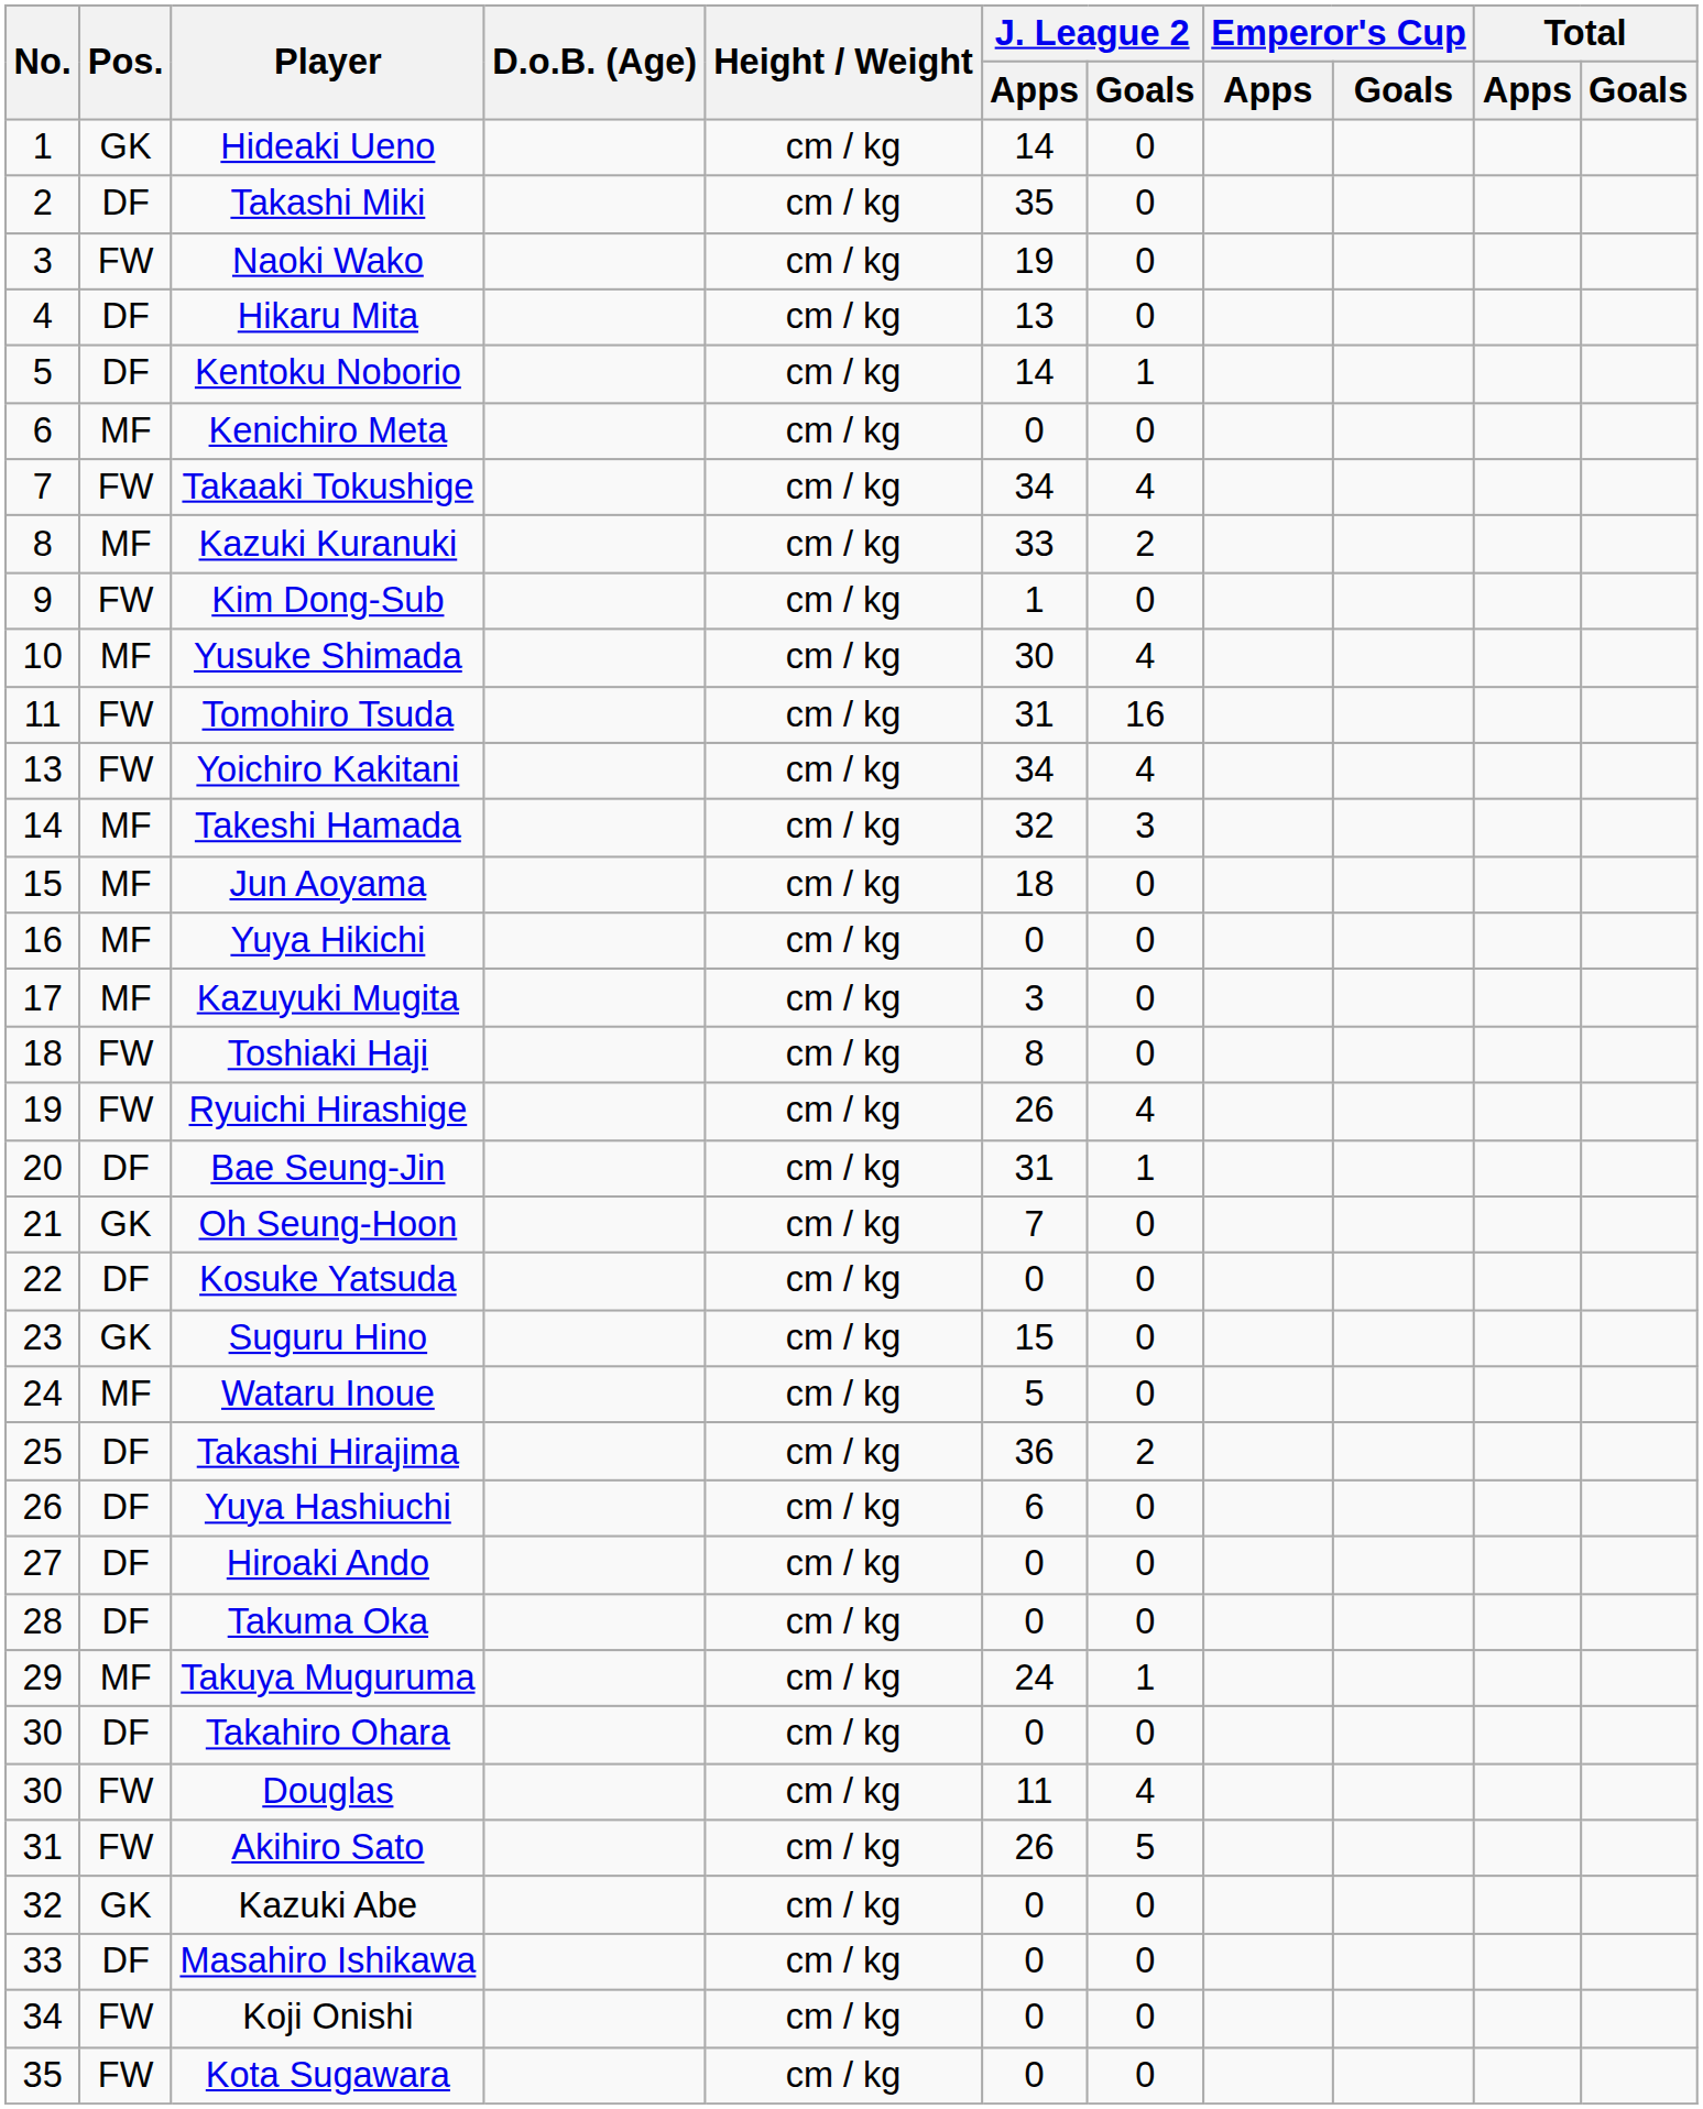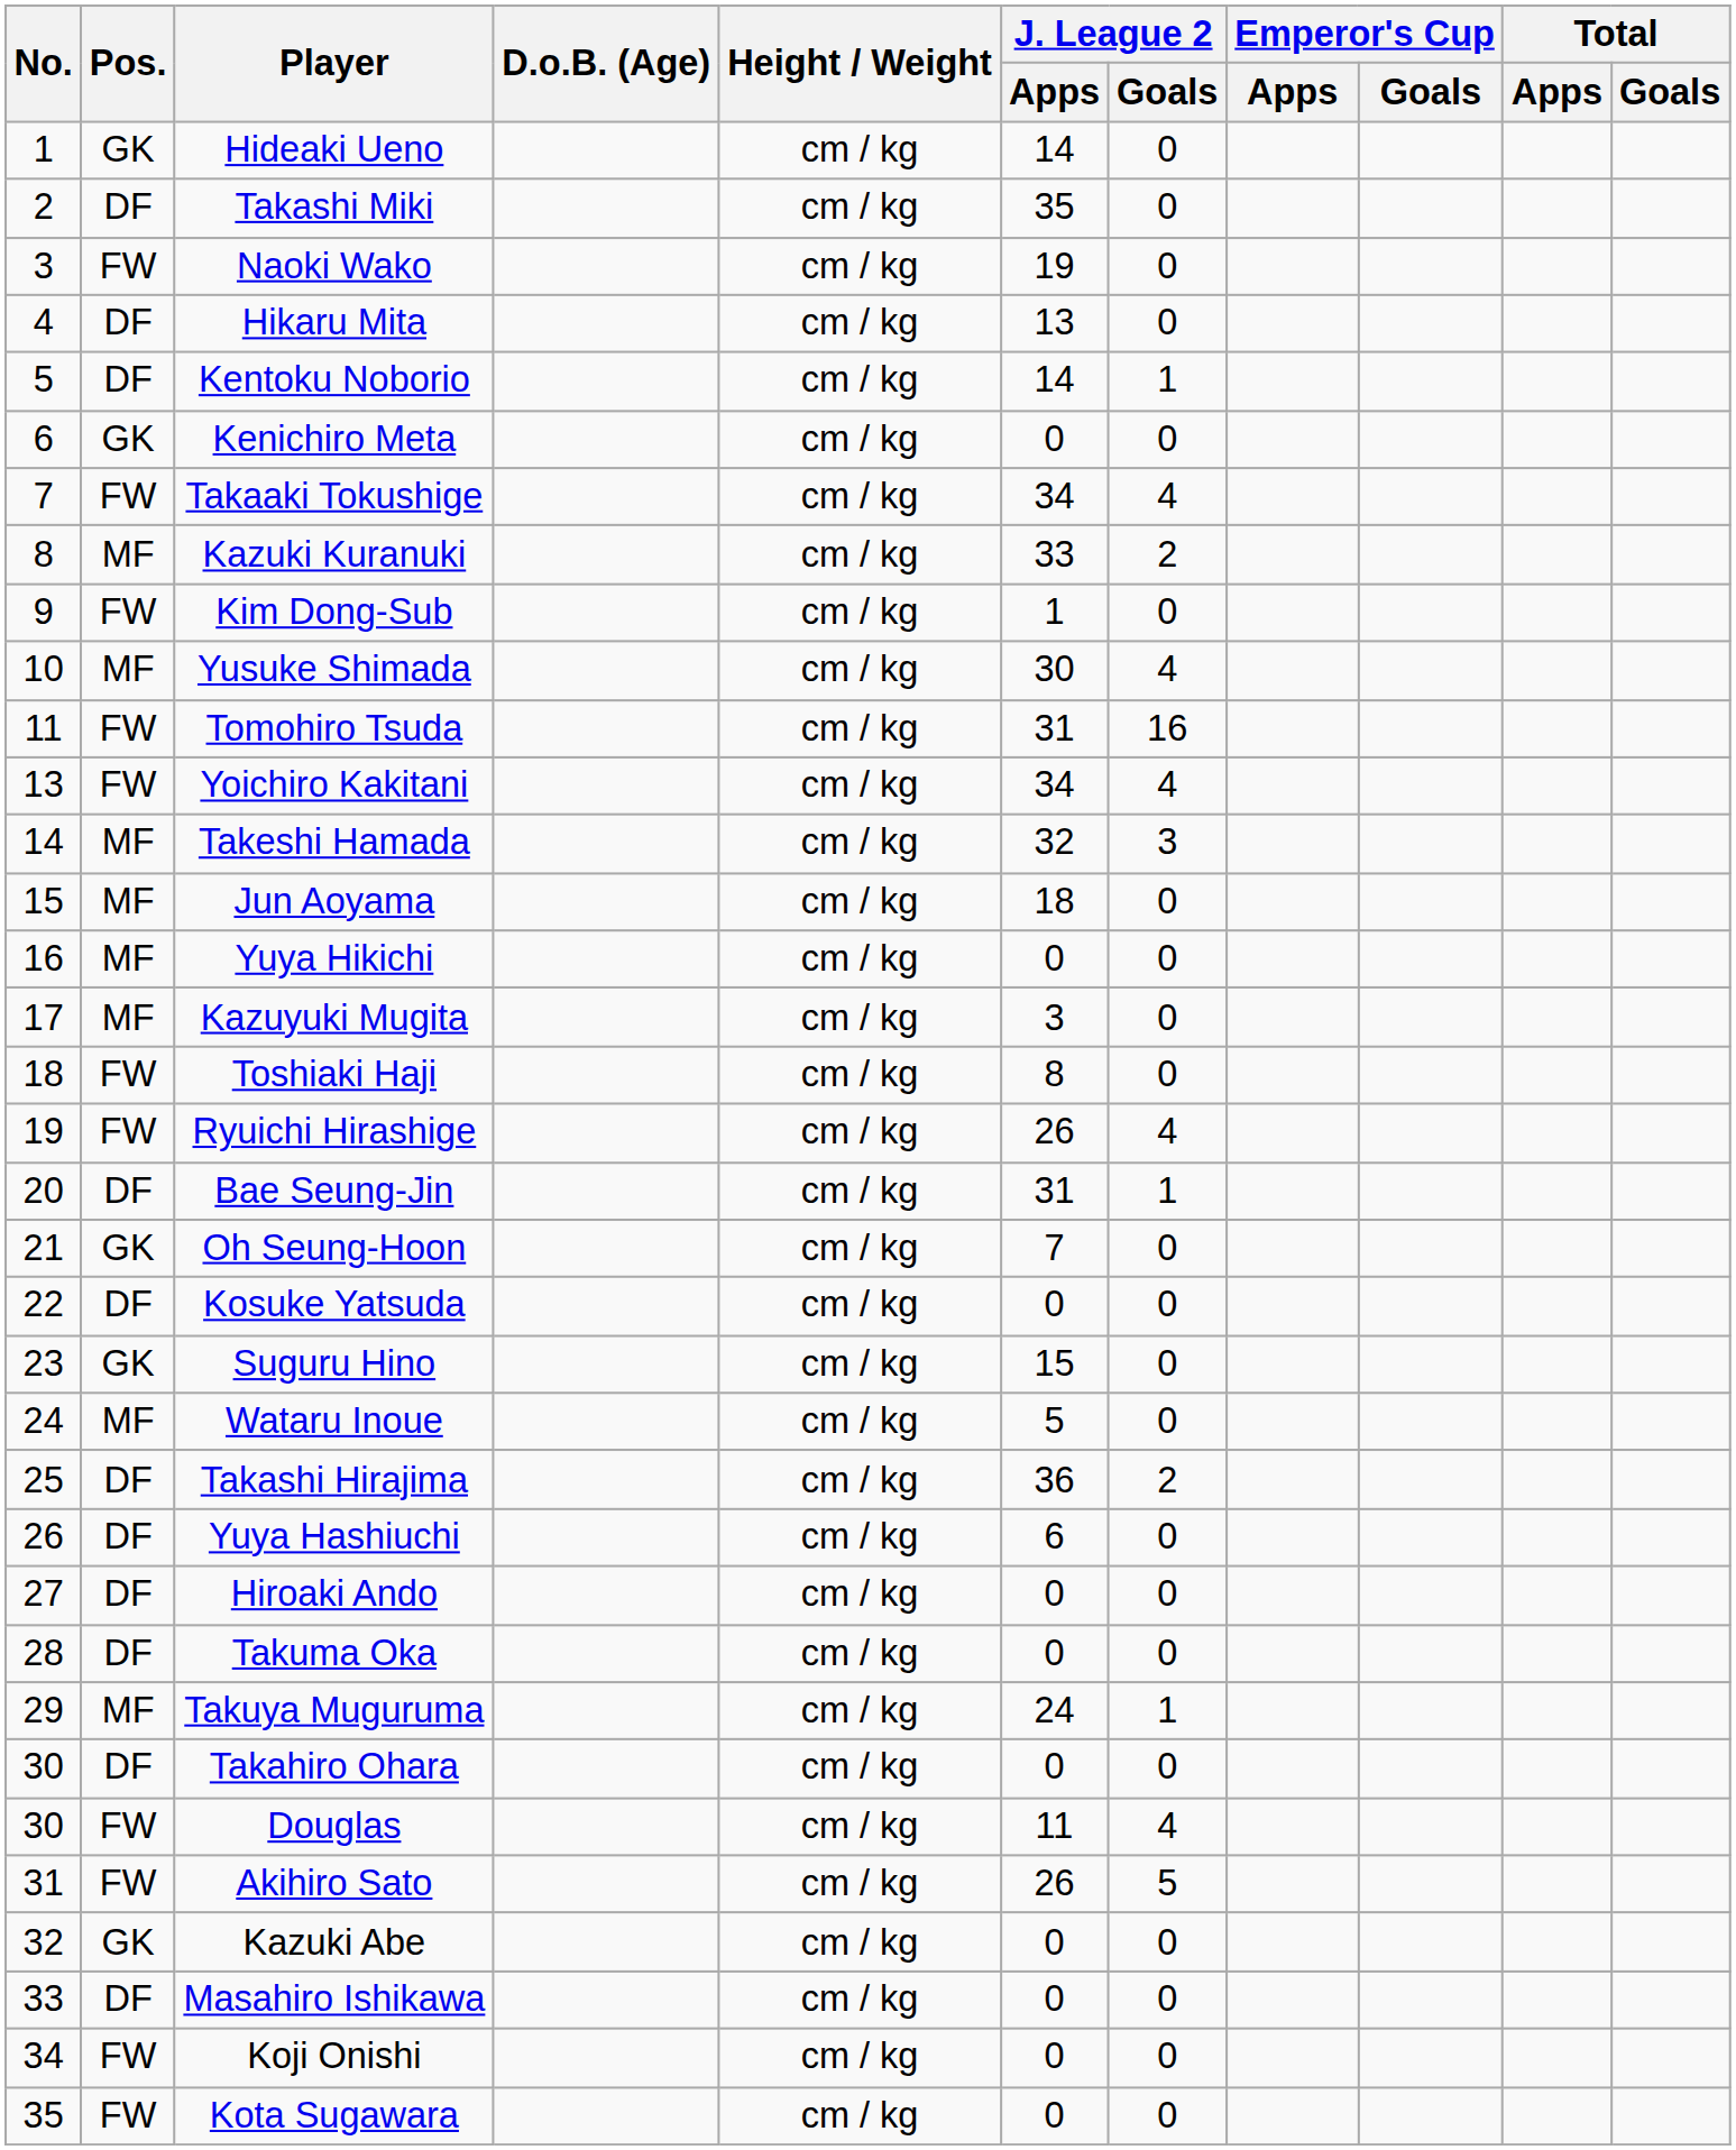 <table class="wikitable" style="text-align:center;">
 <tr>
 <th rowspan="2">No.</th>
 <th rowspan="2">Pos.</th>
 <th rowspan="2">Player</th>
 <th rowspan="2">D.o.B. (Age)</th>
 <th rowspan="2">Height / Weight</th>
 <th colspan="2"><a href='#'>J. League 2</a></th>
 <th colspan="2"><a href='#'>Emperor's Cup</a></th>
 <th colspan="2">Total</th>
 </tr>
 <tr>
 <th>Apps</th>
 <th>Goals</th>
 <th>Apps</th>
 <th>Goals</th>
 <th>Apps</th>
 <th>Goals</th>
 </tr>
 <tr>
 <td>1</td>
 <td>GK</td>
 <td><a href='#'>Hideaki Ueno</a></td>
 <td></td>
 <td>cm / kg</td>
 <td>14</td>
 <td>0</td>
 <td></td>
 <td></td>
 <td></td>
 <td></td>
 </tr>
 <tr>
 <td>2</td>
 <td>DF</td>
 <td><a href='#'>Takashi Miki</a></td>
 <td></td>
 <td>cm / kg</td>
 <td>35</td>
 <td>0</td>
 <td></td>
 <td></td>
 <td></td>
 <td></td>
 </tr>
 <tr>
 <td>3</td>
 <td>FW</td>
 <td><a href='#'>Naoki Wako</a></td>
 <td></td>
 <td>cm / kg</td>
 <td>19</td>
 <td>0</td>
 <td></td>
 <td></td>
 <td></td>
 <td></td>
 </tr>
 <tr>
 <td>4</td>
 <td>DF</td>
 <td><a href='#'>Hikaru Mita</a></td>
 <td></td>
 <td>cm / kg</td>
 <td>13</td>
 <td>0</td>
 <td></td>
 <td></td>
 <td></td>
 <td></td>
 </tr>
 <tr>
 <td>5</td>
 <td>DF</td>
 <td><a href='#'>Kentoku Noborio</a></td>
 <td></td>
 <td>cm / kg</td>
 <td>14</td>
 <td>1</td>
 <td></td>
 <td></td>
 <td></td>
 <td></td>
 </tr>
 <tr>
 <td>6</td>
-<td>MF</td>
+<td>GK</td>
 <td><a href='#'>Kenichiro Meta</a></td>
 <td></td>
 <td>cm / kg</td>
 <td>0</td>
 <td>0</td>
 <td></td>
 <td></td>
 <td></td>
 <td></td>
 </tr>
 <tr>
 <td>7</td>
 <td>FW</td>
 <td><a href='#'>Takaaki Tokushige</a></td>
 <td></td>
 <td>cm / kg</td>
 <td>34</td>
 <td>4</td>
 <td></td>
 <td></td>
 <td></td>
 <td></td>
 </tr>
 <tr>
 <td>8</td>
 <td>MF</td>
 <td><a href='#'>Kazuki Kuranuki</a></td>
 <td></td>
 <td>cm / kg</td>
 <td>33</td>
 <td>2</td>
 <td></td>
 <td></td>
 <td></td>
 <td></td>
 </tr>
 <tr>
 <td>9</td>
 <td>FW</td>
 <td><a href='#'>Kim Dong-Sub</a></td>
 <td></td>
 <td>cm / kg</td>
 <td>1</td>
 <td>0</td>
 <td></td>
 <td></td>
 <td></td>
 <td></td>
 </tr>
 <tr>
 <td>10</td>
 <td>MF</td>
 <td><a href='#'>Yusuke Shimada</a></td>
 <td></td>
 <td>cm / kg</td>
 <td>30</td>
 <td>4</td>
 <td></td>
 <td></td>
 <td></td>
 <td></td>
 </tr>
 <tr>
 <td>11</td>
 <td>FW</td>
 <td><a href='#'>Tomohiro Tsuda</a></td>
 <td></td>
 <td>cm / kg</td>
 <td>31</td>
 <td>16</td>
 <td></td>
 <td></td>
 <td></td>
 <td></td>
 </tr>
 <tr>
 <td>13</td>
 <td>FW</td>
 <td><a href='#'>Yoichiro Kakitani</a></td>
 <td></td>
 <td>cm / kg</td>
 <td>34</td>
 <td>4</td>
 <td></td>
 <td></td>
 <td></td>
 <td></td>
 </tr>
 <tr>
 <td>14</td>
 <td>MF</td>
 <td><a href='#'>Takeshi Hamada</a></td>
 <td></td>
 <td>cm / kg</td>
 <td>32</td>
 <td>3</td>
 <td></td>
 <td></td>
 <td></td>
 <td></td>
 </tr>
 <tr>
 <td>15</td>
 <td>MF</td>
 <td><a href='#'>Jun Aoyama</a></td>
 <td></td>
 <td>cm / kg</td>
 <td>18</td>
 <td>0</td>
 <td></td>
 <td></td>
 <td></td>
 <td></td>
 </tr>
 <tr>
 <td>16</td>
 <td>MF</td>
 <td><a href='#'>Yuya Hikichi</a></td>
 <td></td>
 <td>cm / kg</td>
 <td>0</td>
 <td>0</td>
 <td></td>
 <td></td>
 <td></td>
 <td></td>
 </tr>
 <tr>
 <td>17</td>
 <td>MF</td>
 <td><a href='#'>Kazuyuki Mugita</a></td>
 <td></td>
 <td>cm / kg</td>
 <td>3</td>
 <td>0</td>
 <td></td>
 <td></td>
 <td></td>
 <td></td>
 </tr>
 <tr>
 <td>18</td>
 <td>FW</td>
 <td><a href='#'>Toshiaki Haji</a></td>
 <td></td>
 <td>cm / kg</td>
 <td>8</td>
 <td>0</td>
 <td></td>
 <td></td>
 <td></td>
 <td></td>
 </tr>
 <tr>
 <td>19</td>
 <td>FW</td>
 <td><a href='#'>Ryuichi Hirashige</a></td>
 <td></td>
 <td>cm / kg</td>
 <td>26</td>
 <td>4</td>
 <td></td>
 <td></td>
 <td></td>
 <td></td>
 </tr>
 <tr>
 <td>20</td>
 <td>DF</td>
 <td><a href='#'>Bae Seung-Jin</a></td>
 <td></td>
 <td>cm / kg</td>
 <td>31</td>
 <td>1</td>
 <td></td>
 <td></td>
 <td></td>
 <td></td>
 </tr>
 <tr>
 <td>21</td>
 <td>GK</td>
 <td><a href='#'>Oh Seung-Hoon</a></td>
 <td></td>
 <td>cm / kg</td>
 <td>7</td>
 <td>0</td>
 <td></td>
 <td></td>
 <td></td>
 <td></td>
 </tr>
 <tr>
 <td>22</td>
 <td>DF</td>
 <td><a href='#'>Kosuke Yatsuda</a></td>
 <td></td>
 <td>cm / kg</td>
 <td>0</td>
 <td>0</td>
 <td></td>
 <td></td>
 <td></td>
 <td></td>
 </tr>
 <tr>
 <td>23</td>
 <td>GK</td>
 <td><a href='#'>Suguru Hino</a></td>
 <td></td>
 <td>cm / kg</td>
 <td>15</td>
 <td>0</td>
 <td></td>
 <td></td>
 <td></td>
 <td></td>
 </tr>
 <tr>
 <td>24</td>
 <td>MF</td>
 <td><a href='#'>Wataru Inoue</a></td>
 <td></td>
 <td>cm / kg</td>
 <td>5</td>
 <td>0</td>
 <td></td>
 <td></td>
 <td></td>
 <td></td>
 </tr>
 <tr>
 <td>25</td>
 <td>DF</td>
 <td><a href='#'>Takashi Hirajima</a></td>
 <td></td>
 <td>cm / kg</td>
 <td>36</td>
 <td>2</td>
 <td></td>
 <td></td>
 <td></td>
 <td></td>
 </tr>
 <tr>
 <td>26</td>
 <td>DF</td>
 <td><a href='#'>Yuya Hashiuchi</a></td>
 <td></td>
 <td>cm / kg</td>
 <td>6</td>
 <td>0</td>
 <td></td>
 <td></td>
 <td></td>
 <td></td>
 </tr>
 <tr>
 <td>27</td>
 <td>DF</td>
 <td><a href='#'>Hiroaki Ando</a></td>
 <td></td>
 <td>cm / kg</td>
 <td>0</td>
 <td>0</td>
 <td></td>
 <td></td>
 <td></td>
 <td></td>
 </tr>
 <tr>
 <td>28</td>
 <td>DF</td>
 <td><a href='#'>Takuma Oka</a></td>
 <td></td>
 <td>cm / kg</td>
 <td>0</td>
 <td>0</td>
 <td></td>
 <td></td>
 <td></td>
 <td></td>
 </tr>
 <tr>
 <td>29</td>
 <td>MF</td>
 <td><a href='#'>Takuya Muguruma</a></td>
 <td></td>
 <td>cm / kg</td>
 <td>24</td>
 <td>1</td>
 <td></td>
 <td></td>
 <td></td>
 <td></td>
 </tr>
 <tr>
 <td>30</td>
 <td>DF</td>
 <td><a href='#'>Takahiro Ohara</a></td>
 <td></td>
 <td>cm / kg</td>
 <td>0</td>
 <td>0</td>
 <td></td>
 <td></td>
 <td></td>
 <td></td>
 </tr>
 <tr>
 <td>30</td>
 <td>FW</td>
 <td><a href='#'>Douglas</a></td>
 <td></td>
 <td>cm / kg</td>
 <td>11</td>
 <td>4</td>
 <td></td>
 <td></td>
 <td></td>
 <td></td>
 </tr>
 <tr>
 <td>31</td>
 <td>FW</td>
 <td><a href='#'>Akihiro Sato</a></td>
 <td></td>
 <td>cm / kg</td>
 <td>26</td>
 <td>5</td>
 <td></td>
 <td></td>
 <td></td>
 <td></td>
 </tr>
 <tr>
 <td>32</td>
 <td>GK</td>
 <td>Kazuki Abe</td>
 <td></td>
 <td>cm / kg</td>
 <td>0</td>
 <td>0</td>
 <td></td>
 <td></td>
 <td></td>
 <td></td>
 </tr>
 <tr>
 <td>33</td>
 <td>DF</td>
 <td><a href='#'>Masahiro Ishikawa</a></td>
 <td></td>
 <td>cm / kg</td>
 <td>0</td>
 <td>0</td>
 <td></td>
 <td></td>
 <td></td>
 <td></td>
 </tr>
 <tr>
 <td>34</td>
 <td>FW</td>
 <td>Koji Onishi</td>
 <td></td>
 <td>cm / kg</td>
 <td>0</td>
 <td>0</td>
 <td></td>
 <td></td>
 <td></td>
 <td></td>
 </tr>
 <tr>
 <td>35</td>
 <td>FW</td>
 <td><a href='#'>Kota Sugawara</a></td>
 <td></td>
 <td>cm / kg</td>
 <td>0</td>
 <td>0</td>
 <td></td>
 <td></td>
 <td></td>
 <td></td>
 </tr>
 </table>
